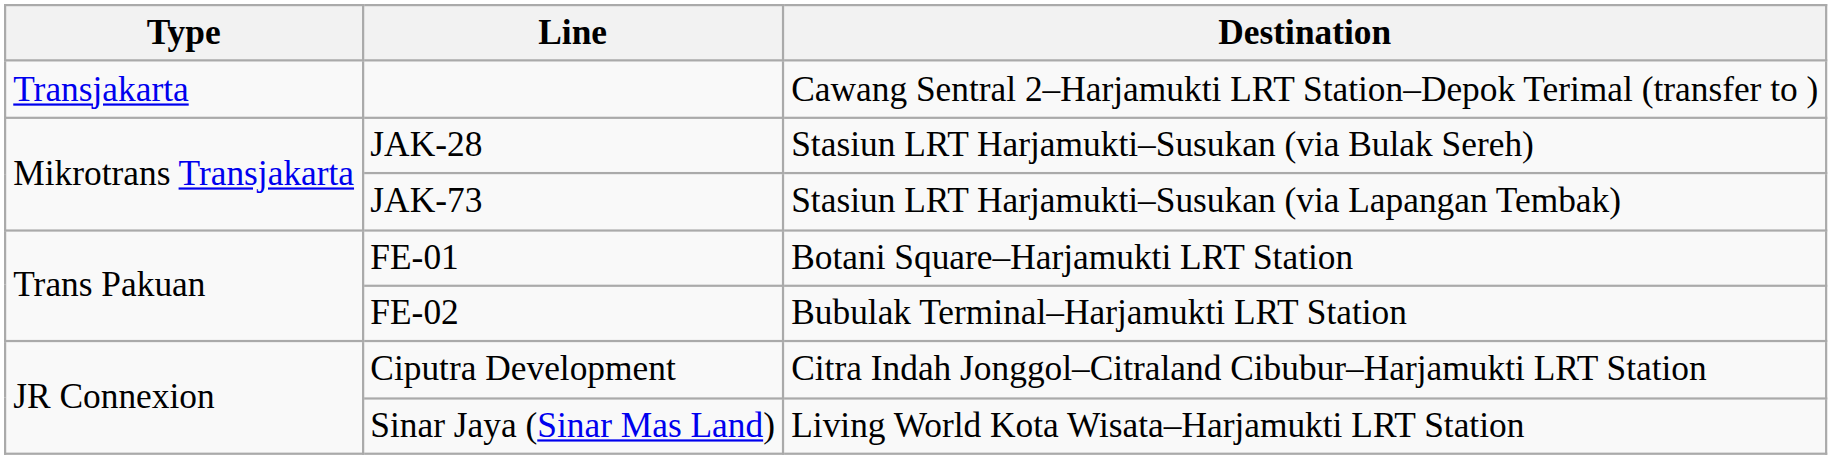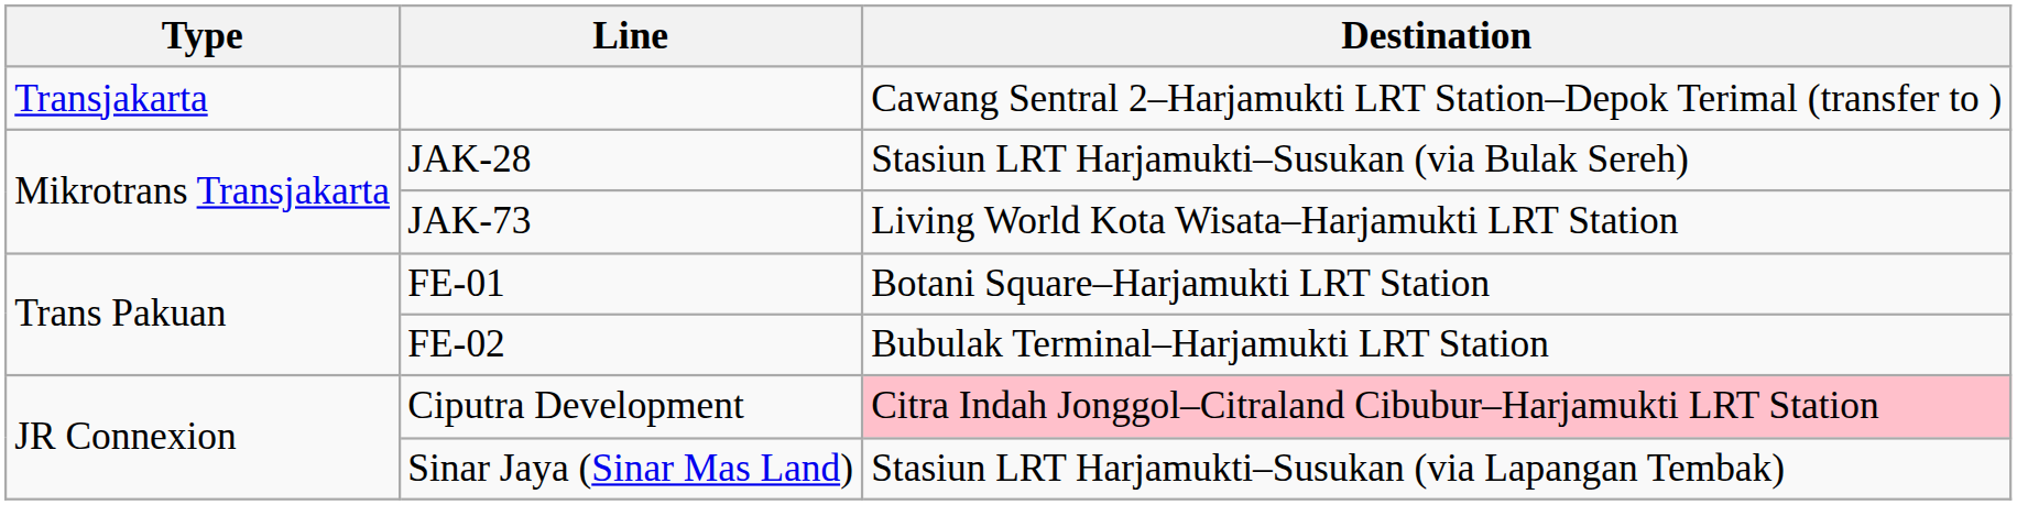 <table class="wikitable">
 <tr>
 <th>Type</th>
 <th>Line</th>
 <th>Destination</th>
 </tr>
 <tr>
 <td><a href='#'>Transjakarta</a></td>
 <td></td>
 <td>Cawang Sentral 2–Harjamukti LRT Station–Depok Terimal (transfer to      )</td>
 </tr>
 <tr>
 <td rowspan="2">Mikrotrans <a href='#'>Transjakarta</a></td>
 <td>JAK-28</td>
 <td>Stasiun LRT Harjamukti–Susukan (via Bulak Sereh)</td>
 </tr>
 <tr>
 <td>JAK-73</td>
-<td>Stasiun LRT Harjamukti–Susukan (via Lapangan Tembak)</td>
+<td>Living World Kota Wisata–Harjamukti LRT Station</td>
 </tr>
 <tr>
 <td rowspan="2">Trans Pakuan</td>
 <td>FE-01</td>
 <td>Botani Square–Harjamukti LRT Station</td>
 </tr>
 <tr>
 <td>FE-02</td>
 <td>Bubulak Terminal–Harjamukti LRT Station</td>
 </tr>
 <tr>
 <td rowspan="2">JR Connexion</td>
 <td>Ciputra Development</td>
-<td>Citra Indah Jonggol–Citraland Cibubur–Harjamukti LRT Station</td>
+<td style="background: pink;">Citra Indah Jonggol–Citraland Cibubur–Harjamukti LRT Station</td>
 </tr>
 <tr>
 <td>Sinar Jaya (<a href='#'>Sinar Mas Land</a>)</td>
-<td>Living World Kota Wisata–Harjamukti LRT Station</td>
+<td>Stasiun LRT Harjamukti–Susukan (via Lapangan Tembak)</td>
 </tr>
 </table>
